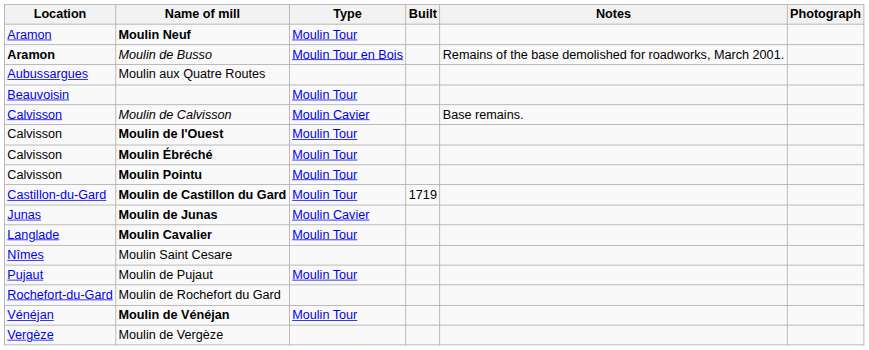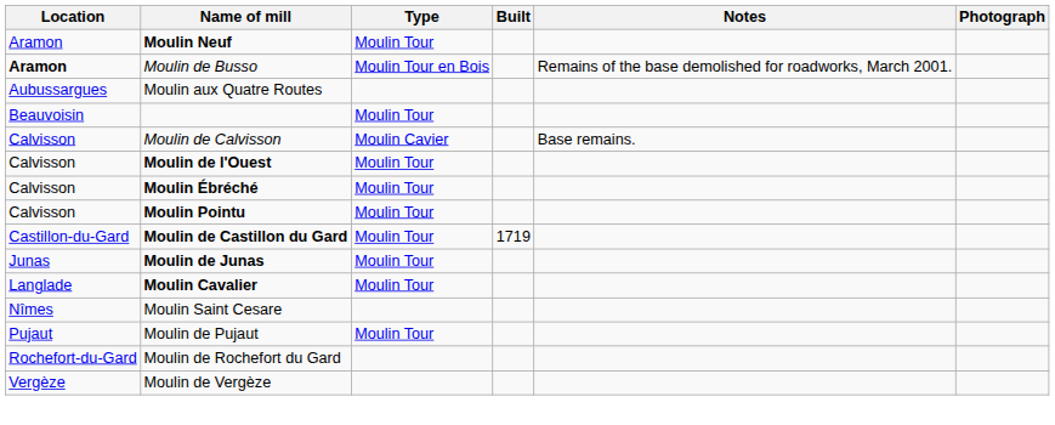 <table class="wikitable">
 <tr>
 <th>Location</th>
 <th>Name of mill</th>
 <th>Type</th>
 <th>Built</th>
 <th>Notes</th>
 <th>Photograph</th>
 </tr>
 <tr>
 <td><a href='#'>Aramon</a></td>
 <td><strong>Moulin Neuf</strong></td>
 <td><a href='#'>Moulin Tour</a></td>
 <td></td>
 <td> </td>
 <td></td>
 </tr>
 <tr>
 <td><strong>Aramon</strong></td>
 <td><em>Moulin de Busso</em></td>
 <td><a href='#'>Moulin Tour en Bois</a></td>
 <td></td>
 <td>Remains of the base demolished for roadworks, March 2001.<br> </td>
 <td></td>
 </tr>
 <tr>
 <td><a href='#'>Aubussargues</a></td>
 <td>Moulin aux Quatre Routes</td>
 <td></td>
 <td></td>
 <td></td>
 <td></td>
 </tr>
 <tr>
 <td><a href='#'>Beauvoisin</a></td>
 <td></td>
 <td><a href='#'>Moulin Tour</a></td>
 <td></td>
 <td></td>
 <td></td>
 </tr>
 <tr>
 <td><a href='#'>Calvisson</a></td>
 <td><em>Moulin de Calvisson</em></td>
 <td><a href='#'>Moulin Cavier</a></td>
 <td></td>
 <td>Base remains.<br> </td>
 <td></td>
 </tr>
 <tr>
 <td>Calvisson</td>
 <td><strong>Moulin de l'Ouest</strong></td>
 <td><a href='#'>Moulin Tour</a></td>
 <td></td>
 <td> </td>
 <td></td>
 </tr>
 <tr>
 <td>Calvisson</td>
 <td><strong>Moulin Ébréché</strong></td>
 <td><a href='#'>Moulin Tour</a></td>
 <td></td>
 <td></td>
 <td></td>
 </tr>
 <tr>
 <td>Calvisson</td>
 <td><strong>Moulin Pointu</strong></td>
 <td><a href='#'>Moulin Tour</a></td>
 <td></td>
 <td> </td>
 <td></td>
 </tr>
 <tr>
 <td><a href='#'>Castillon-du-Gard</a></td>
 <td><strong>Moulin de Castillon du Gard</strong></td>
 <td><a href='#'>Moulin Tour</a></td>
 <td>1719</td>
 <td> </td>
 <td></td>
 </tr>
 <tr>
 <td><a href='#'>Junas</a></td>
 <td><strong>Moulin de Junas</strong></td>
-<td><a href='#'>Moulin Cavier</a></td>
+<td><a href='#'>Moulin Tour</a></td>
 <td></td>
 <td> </td>
 <td></td>
 </tr>
 <tr>
 <td><a href='#'>Langlade</a></td>
 <td><strong>Moulin Cavalier</strong></td>
 <td><a href='#'>Moulin Tour</a></td>
 <td></td>
 <td> </td>
 <td></td>
 </tr>
 <tr>
 <td><a href='#'>Nîmes</a></td>
 <td>Moulin Saint Cesare</td>
 <td></td>
 <td></td>
 <td></td>
 <td></td>
 </tr>
 <tr>
 <td><a href='#'>Pujaut</a></td>
 <td>Moulin de Pujaut</td>
 <td><a href='#'>Moulin Tour</a></td>
 <td></td>
 <td></td>
 <td></td>
 </tr>
 <tr>
 <td><a href='#'>Rochefort-du-Gard</a></td>
 <td>Moulin de Rochefort du Gard</td>
 <td></td>
 <td></td>
 <td></td>
 <td></td>
 </tr>
 <tr>
-<td><a href='#'>Vénéjan</a></td>
-<td><strong>Moulin de Vénéjan</strong></td>
-<td><a href='#'>Moulin Tour</a></td>
-<td></td>
-<td></td>
-<td></td>
-</tr>
-<tr>
 <td><a href='#'>Vergèze</a></td>
 <td>Moulin de Vergèze</td>
 <td></td>
 <td></td>
 <td></td>
 <td></td>
 </tr>
 </table>
